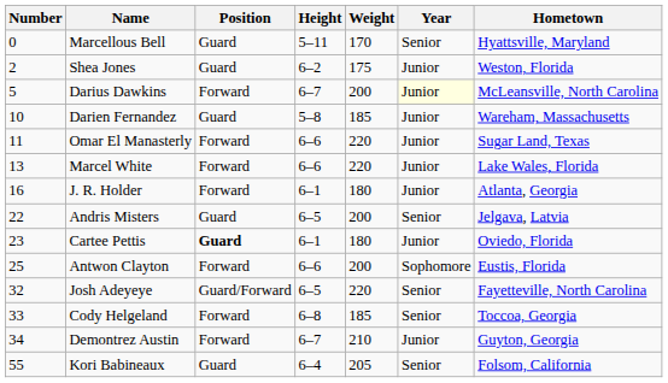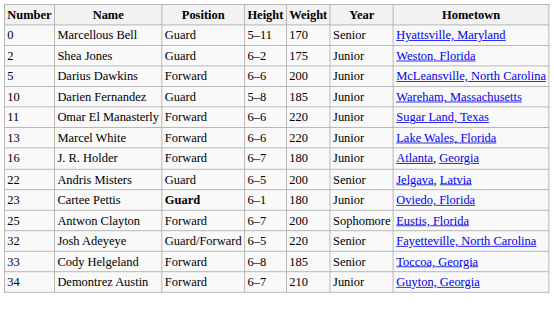 <table class="wikitable sortable" style="font-size: 95%;">
 <tr>
 <th>Number</th>
 <th>Name</th>
 <th>Position</th>
 <th>Height</th>
 <th>Weight</th>
 <th>Year</th>
 <th>Hometown</th>
 </tr>
 <tr>
 <td>0</td>
 <td>Marcellous Bell</td>
 <td>Guard</td>
 <td>5–11</td>
 <td>170</td>
 <td>Senior</td>
 <td><a href='#'>Hyattsville, Maryland</a></td>
 </tr>
 <tr>
 <td>2</td>
 <td>Shea Jones</td>
 <td>Guard</td>
 <td>6–2</td>
 <td>175</td>
 <td>Junior</td>
 <td><a href='#'>Weston, Florida</a></td>
 </tr>
 <tr>
 <td>5</td>
 <td>Darius Dawkins</td>
 <td>Forward</td>
-<td>6–7</td>
+<td>6–6</td>
 <td>200</td>
-<td style="background: lightyellow;">Junior</td>
+<td>Junior</td>
 <td><a href='#'>McLeansville, North Carolina</a></td>
 </tr>
 <tr>
 <td>10</td>
 <td>Darien Fernandez</td>
 <td>Guard</td>
 <td>5–8</td>
 <td>185</td>
 <td>Junior</td>
 <td><a href='#'>Wareham, Massachusetts</a></td>
 </tr>
 <tr>
 <td>11</td>
 <td>Omar El Manasterly</td>
 <td>Forward</td>
 <td>6–6</td>
 <td>220</td>
 <td>Junior</td>
 <td><a href='#'>Sugar Land, Texas</a></td>
 </tr>
 <tr>
 <td>13</td>
 <td>Marcel White</td>
 <td>Forward</td>
 <td>6–6</td>
 <td>220</td>
 <td>Junior</td>
 <td><a href='#'>Lake Wales, Florida</a></td>
 </tr>
 <tr>
 <td>16</td>
 <td>J. R. Holder</td>
 <td>Forward</td>
-<td>6–1</td>
+<td>6–7</td>
 <td>180</td>
 <td>Junior</td>
 <td><a href='#'>Atlanta</a>, <a href='#'>Georgia</a></td>
 </tr>
 <tr>
 <td>22</td>
 <td>Andris Misters</td>
 <td>Guard</td>
 <td>6–5</td>
 <td>200</td>
 <td>Senior</td>
 <td><a href='#'>Jelgava</a>, <a href='#'>Latvia</a></td>
 </tr>
 <tr>
 <td>23</td>
 <td>Cartee Pettis</td>
 <td><strong>Guard</strong></td>
 <td>6–1</td>
 <td>180</td>
 <td>Junior</td>
 <td><a href='#'>Oviedo, Florida</a></td>
 </tr>
 <tr>
 <td>25</td>
 <td>Antwon Clayton</td>
 <td>Forward</td>
-<td>6–6</td>
+<td>6–7</td>
 <td>200</td>
 <td>Sophomore</td>
 <td><a href='#'>Eustis, Florida</a></td>
 </tr>
 <tr>
 <td>32</td>
 <td>Josh Adeyeye</td>
 <td>Guard/Forward</td>
 <td>6–5</td>
 <td>220</td>
 <td>Senior</td>
 <td><a href='#'>Fayetteville, North Carolina</a></td>
 </tr>
 <tr>
 <td>33</td>
 <td>Cody Helgeland</td>
 <td>Forward</td>
 <td>6–8</td>
 <td>185</td>
 <td>Senior</td>
 <td><a href='#'>Toccoa, Georgia</a></td>
 </tr>
 <tr>
 <td>34</td>
 <td>Demontrez Austin</td>
 <td>Forward</td>
 <td>6–7</td>
 <td>210</td>
 <td>Junior</td>
 <td><a href='#'>Guyton, Georgia</a></td>
 </tr>
-<tr>
-<td>55</td>
-<td>Kori Babineaux</td>
-<td>Guard</td>
-<td>6–4</td>
-<td>205</td>
-<td>Senior</td>
-<td><a href='#'>Folsom, California</a></td>
-</tr>
 </table>
